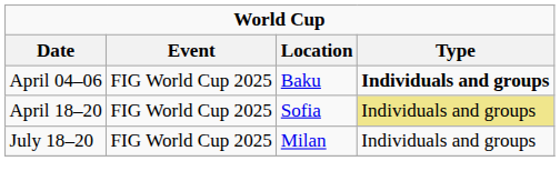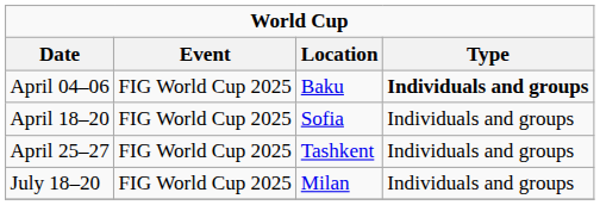 <table class="wikitable">
 <tr>
 <td colspan="4" style="text-align:center;"><strong>World Cup</strong></td>
 </tr>
 <tr>
 <th>Date</th>
 <th>Event</th>
 <th>Location</th>
 <th>Type</th>
 </tr>
 <tr>
 <td>April 04–06</td>
 <td>FIG World Cup 2025</td>
 <td>  <a href='#'>Baku</a></td>
 <td><strong>Individuals and groups</strong></td>
 </tr>
 <tr>
 <td>April 18–20</td>
 <td>FIG World Cup 2025</td>
 <td>  <a href='#'>Sofia</a></td>
-<td style="background: khaki;">Individuals and groups</td>
+<td>Individuals and groups</td>
+</tr>
+<tr>
+<td>April 25–27</td>
+<td>FIG World Cup 2025</td>
+<td>  <a href='#'>Tashkent</a></td>
+<td>Individuals and groups</td>
 </tr>
 <tr>
 <td>July 18–20</td>
 <td>FIG World Cup 2025</td>
 <td>  <a href='#'>Milan</a></td>
 <td>Individuals and groups</td>
 </tr>
 <tr>
 </tr>
 </table>
